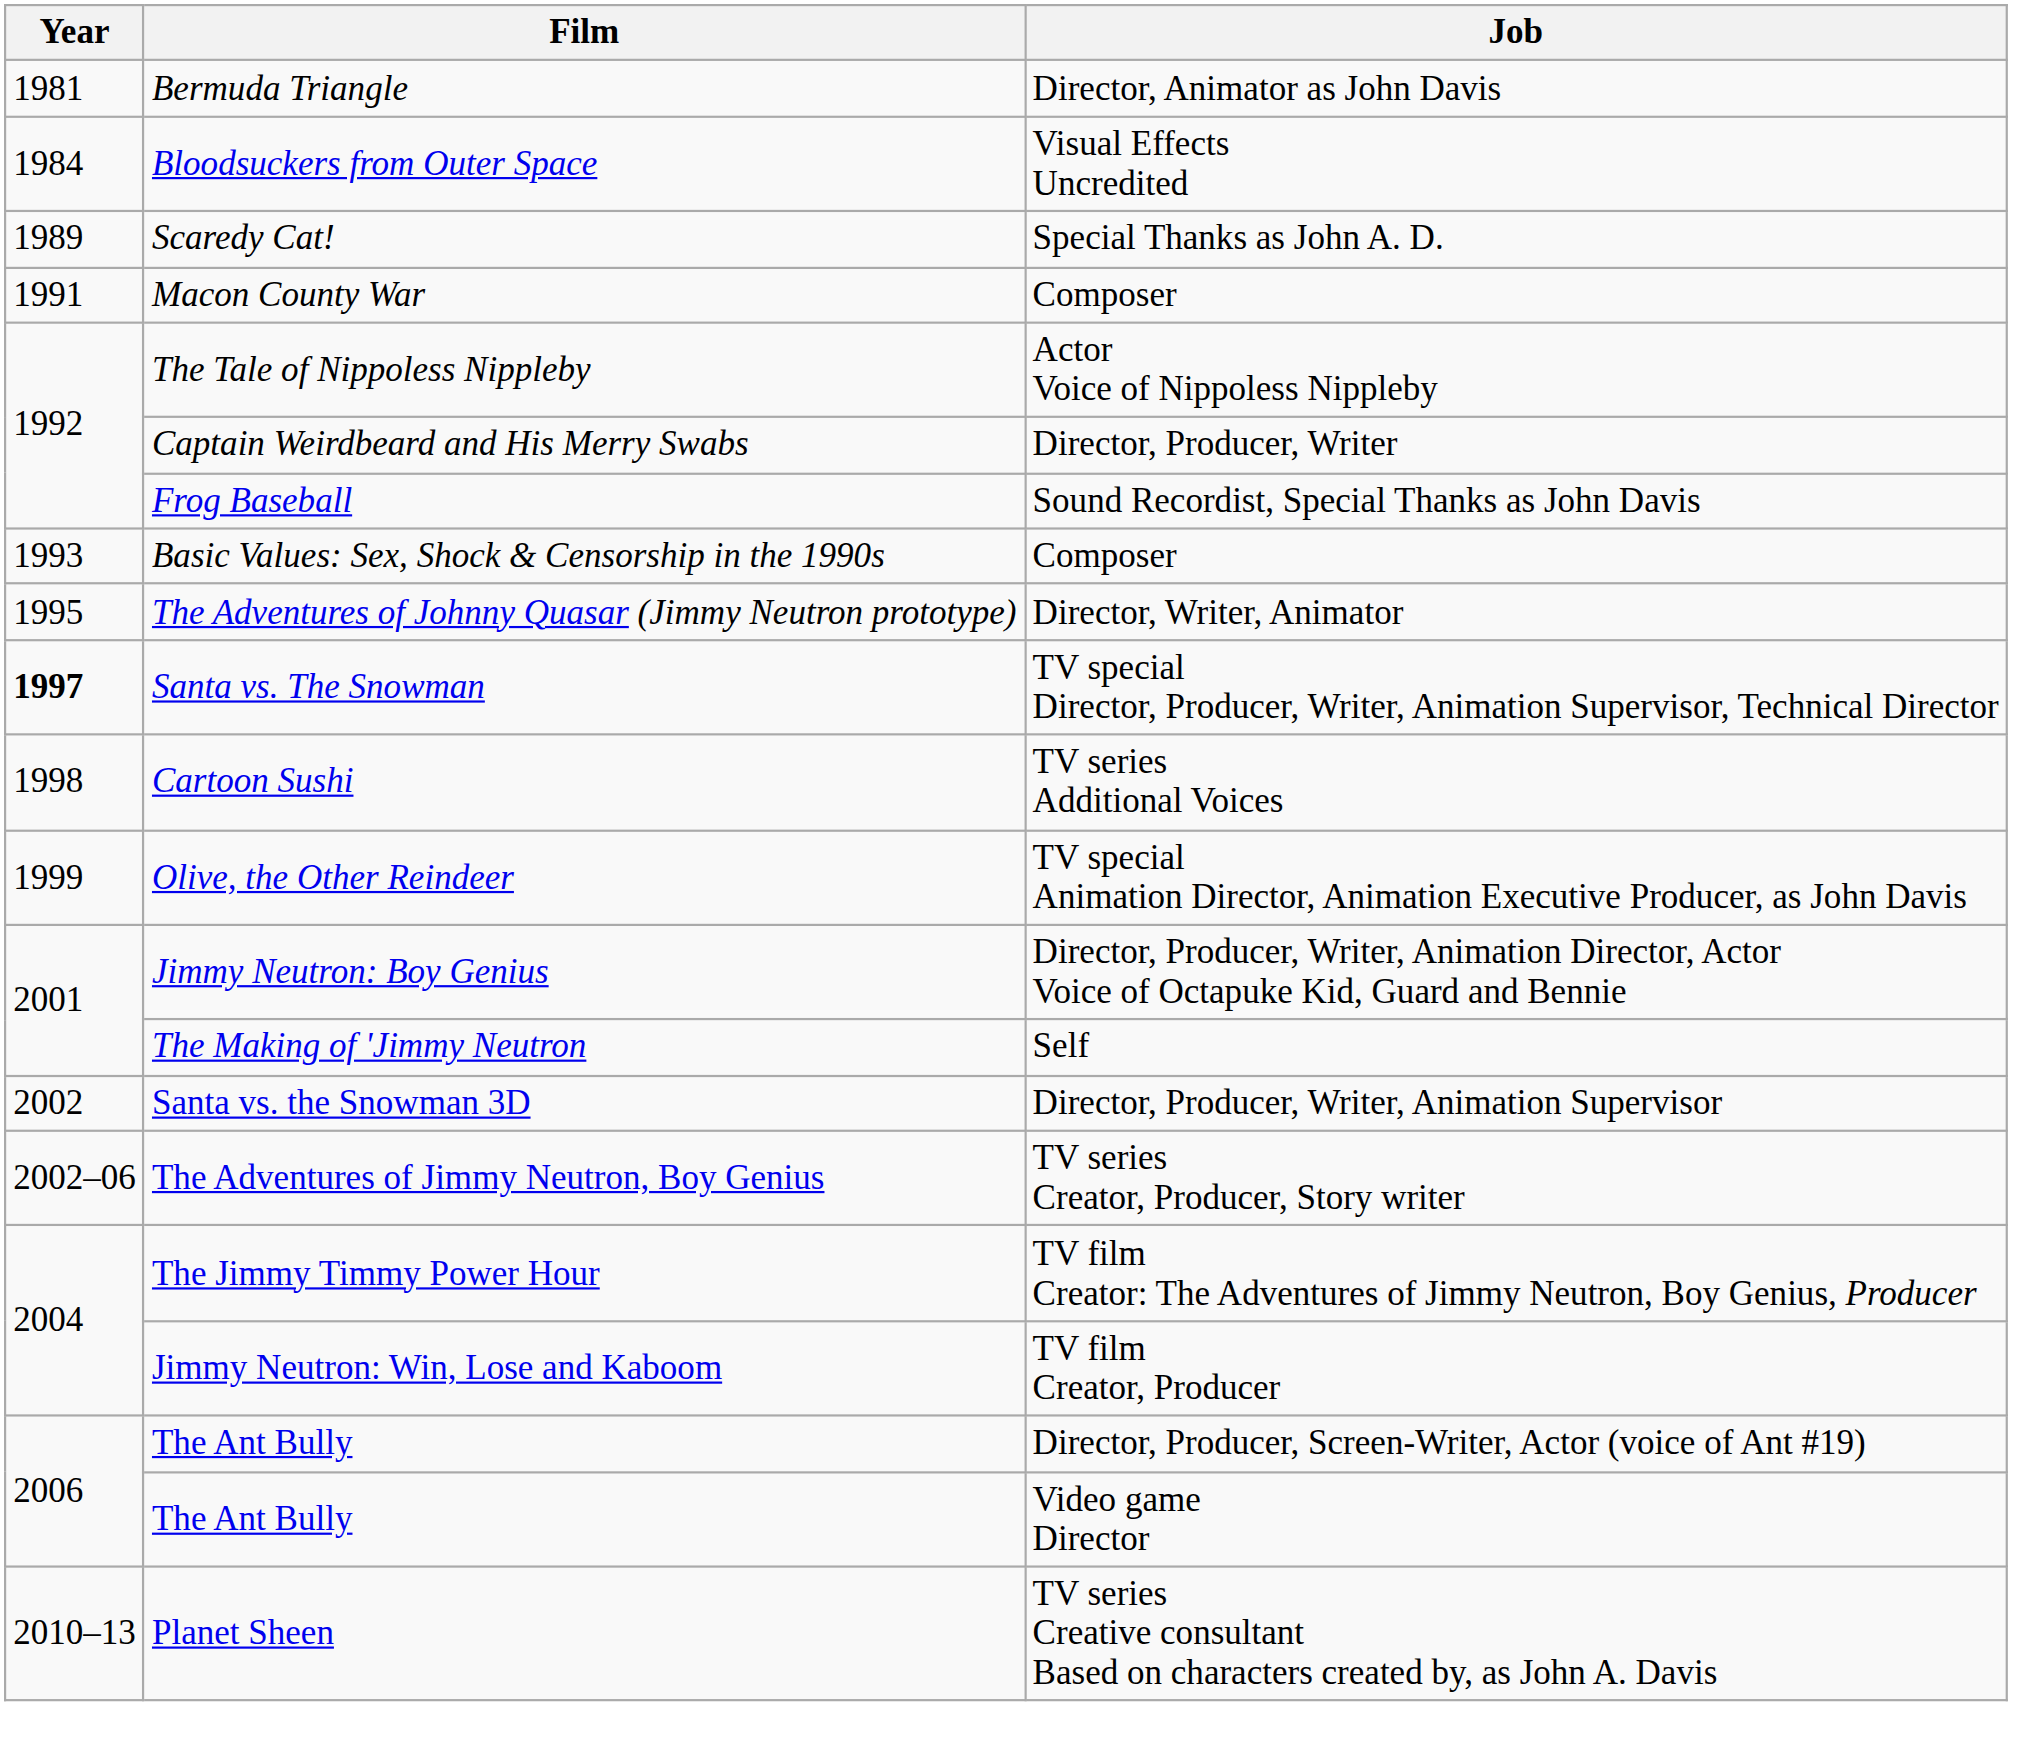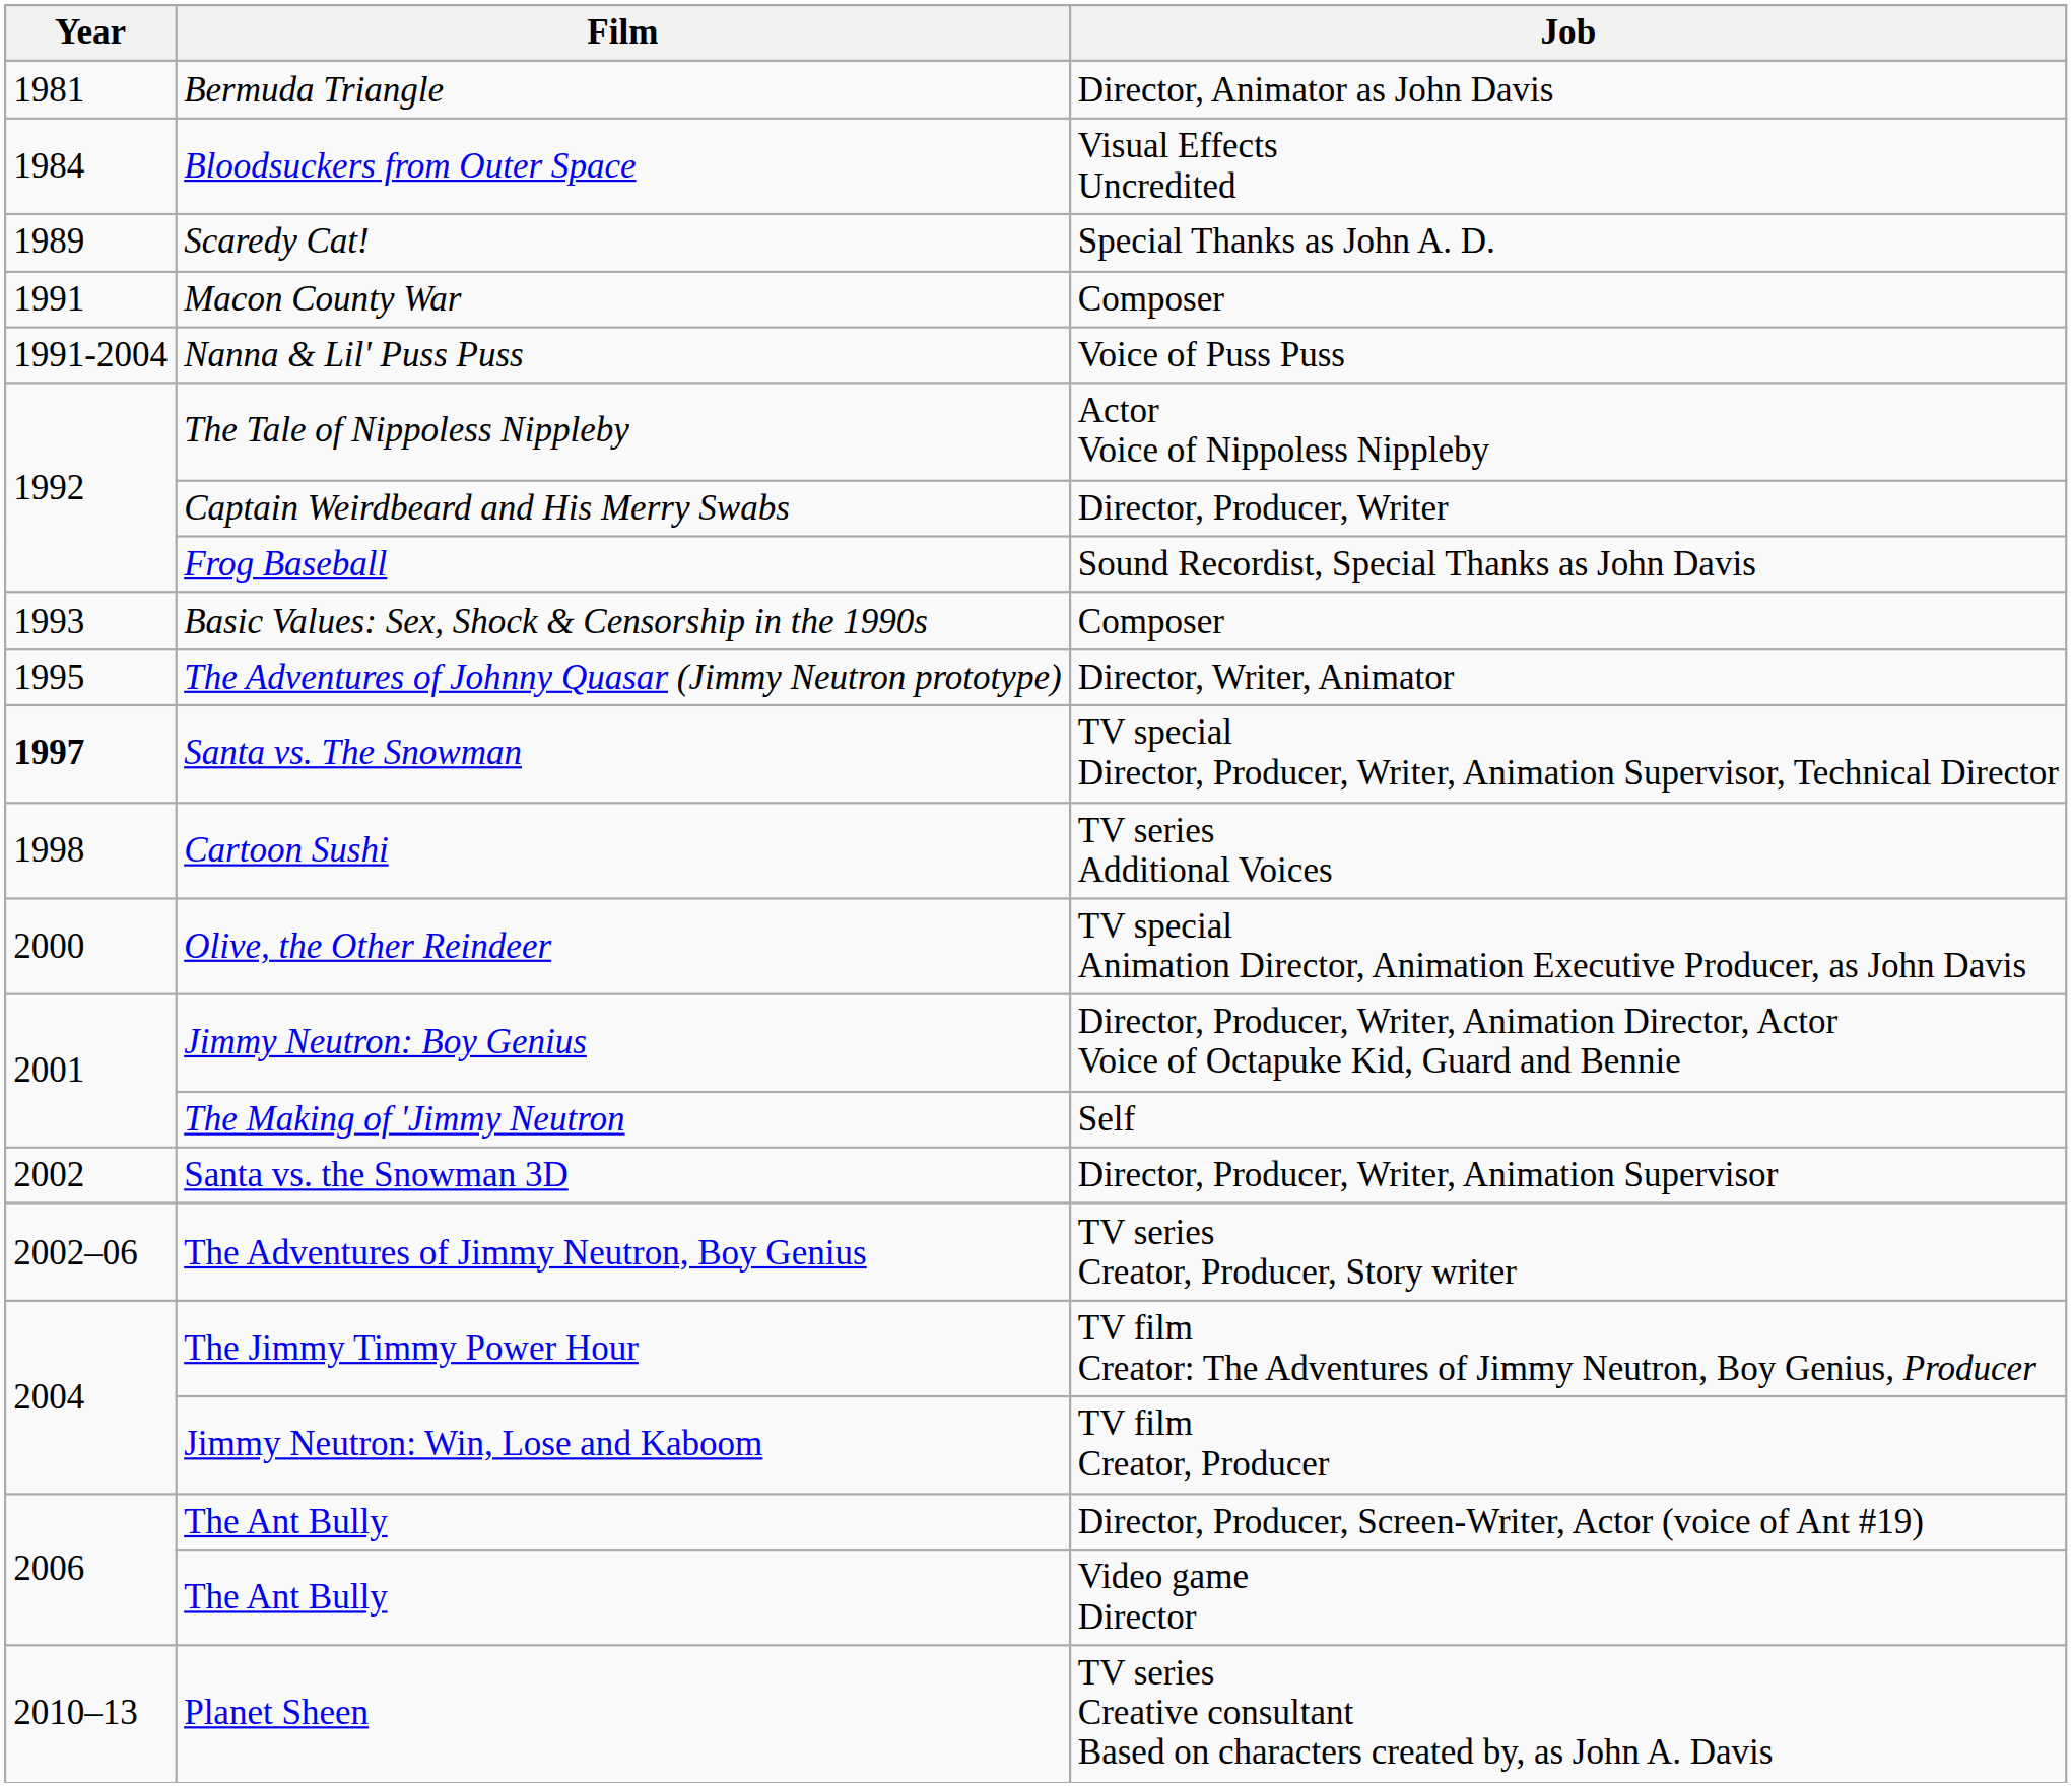 <table class="wikitable" border="1">
 <tr>
 <th>Year</th>
 <th>Film</th>
 <th>Job</th>
 </tr>
 <tr>
 <td>1981</td>
 <td><em>Bermuda Triangle</em></td>
 <td>Director, Animator as John Davis</td>
 </tr>
 <tr>
 <td>1984</td>
 <td><em><a href='#'>Bloodsuckers from Outer Space</a></em></td>
 <td>Visual Effects<br>Uncredited</td>
 </tr>
 <tr>
 <td>1989</td>
 <td><em>Scaredy Cat!</em></td>
 <td>Special Thanks as John A. D.</td>
 </tr>
 <tr>
 <td>1991</td>
 <td><em>Macon County War</em></td>
 <td>Composer</td>
+</tr>
+<tr>
+<td>1991-2004</td>
+<td><em>Nanna & Lil' Puss Puss</em></td>
+<td>Voice of Puss Puss</td>
 </tr>
 <tr>
 <td rowspan="3">1992</td>
 <td><em>The Tale of Nippoless Nippleby</em></td>
 <td>Actor<br>Voice of Nippoless Nippleby</td>
 </tr>
 <tr>
 <td><em>Captain Weirdbeard and His Merry Swabs</em></td>
 <td>Director, Producer, Writer</td>
 </tr>
 <tr>
 <td><em><a href='#'>Frog Baseball</a></em></td>
 <td>Sound Recordist, Special Thanks as John Davis</td>
 </tr>
 <tr>
 <td>1993</td>
 <td><em>Basic Values: Sex, Shock & Censorship in the 1990s</em></td>
 <td>Composer</td>
 </tr>
 <tr>
 <td>1995</td>
 <td><em><a href='#'>The Adventures of Johnny Quasar</a> (Jimmy Neutron prototype)</em></td>
 <td>Director, Writer, Animator</td>
 </tr>
 <tr>
 <td><strong>1997</strong></td>
 <td><em><a href='#'>Santa vs. The Snowman</a></em></td>
 <td>TV special<br>Director, Producer, Writer, Animation Supervisor, Technical Director</td>
 </tr>
 <tr>
 <td>1998</td>
 <td><em><a href='#'>Cartoon Sushi</a></em></td>
 <td>TV series<br>Additional Voices</td>
 </tr>
 <tr>
-<td>1999</td>
+<td>2000</td>
 <td><em><a href='#'>Olive, the Other Reindeer</a></em></td>
 <td>TV special<br>Animation Director, Animation Executive Producer, as John Davis</td>
 </tr>
 <tr>
 <td rowspan="2">2001</td>
 <td><em><a href='#'>Jimmy Neutron: Boy Genius</a></em></td>
 <td>Director, Producer, Writer, Animation Director, Actor<br>Voice of Octapuke Kid, Guard and Bennie</td>
 </tr>
 <tr>
 <td><em><a href='#'>The Making of 'Jimmy Neutron</a><strong></td>
 <td>Self</td>
 </tr>
 <tr>
 <td>2002</td>
 <td></em><a href='#'>Santa vs. the Snowman 3D</a><em></td>
 <td>Director, Producer, Writer, Animation Supervisor</td>
 </tr>
 <tr>
 <td>2002–06</td>
 <td></em><a href='#'>The Adventures of Jimmy Neutron, Boy Genius</a><em></td>
 <td>TV series<br>Creator, Producer, Story writer</td>
 </tr>
 <tr>
 <td rowspan="2">2004</td>
 <td></em><a href='#'>The Jimmy Timmy Power Hour</a><em></td>
 <td>TV film<br>Creator: </em>The Adventures of Jimmy Neutron, Boy Genius<em>, Producer</td>
 </tr>
 <tr>
 <td></em><a href='#'>Jimmy Neutron: Win, Lose and Kaboom</a><em></td>
 <td>TV film<br>Creator, Producer</td>
 </tr>
 <tr>
 <td rowspan="2">2006</td>
 <td></em><a href='#'>The Ant Bully</a><em></td>
 <td>Director, Producer, Screen-Writer, Actor (voice of Ant #19)</td>
 </tr>
 <tr>
 <td></em><a href='#'>The Ant Bully</a><em></td>
 <td>Video game<br>Director</td>
 </tr>
 <tr>
 <td>2010–13</td>
 <td></em><a href='#'>Planet Sheen</a><em></td>
 <td>TV series<br>Creative consultant<br>Based on characters created by, as John A. Davis</td>
 </tr>
 </table>
